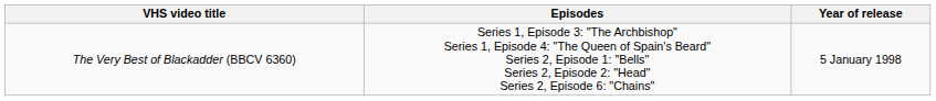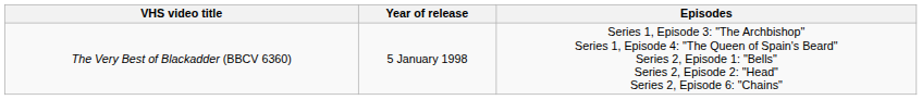 <table class="wikitable" style="width:99%;">
 <tr>
 <th>VHS video title</th>
+<th>Year of release</th>
 <th>Episodes</th>
-<th>Year of release</th>
 </tr>
 <tr style="text-align:center;">
 <td><em>The Very Best of Blackadder</em> (BBCV 6360)</td>
+<td>5 January 1998</td>
 <td>Series 1, Episode 3: "The Archbishop"<br>Series 1, Episode 4: "The Queen of Spain's Beard"<br>Series 2, Episode 1: "Bells"<br>Series 2, Episode 2: "Head"<br> Series 2, Episode 6: "Chains"</td>
-<td>5 January 1998</td>
 </tr>
 </table>
